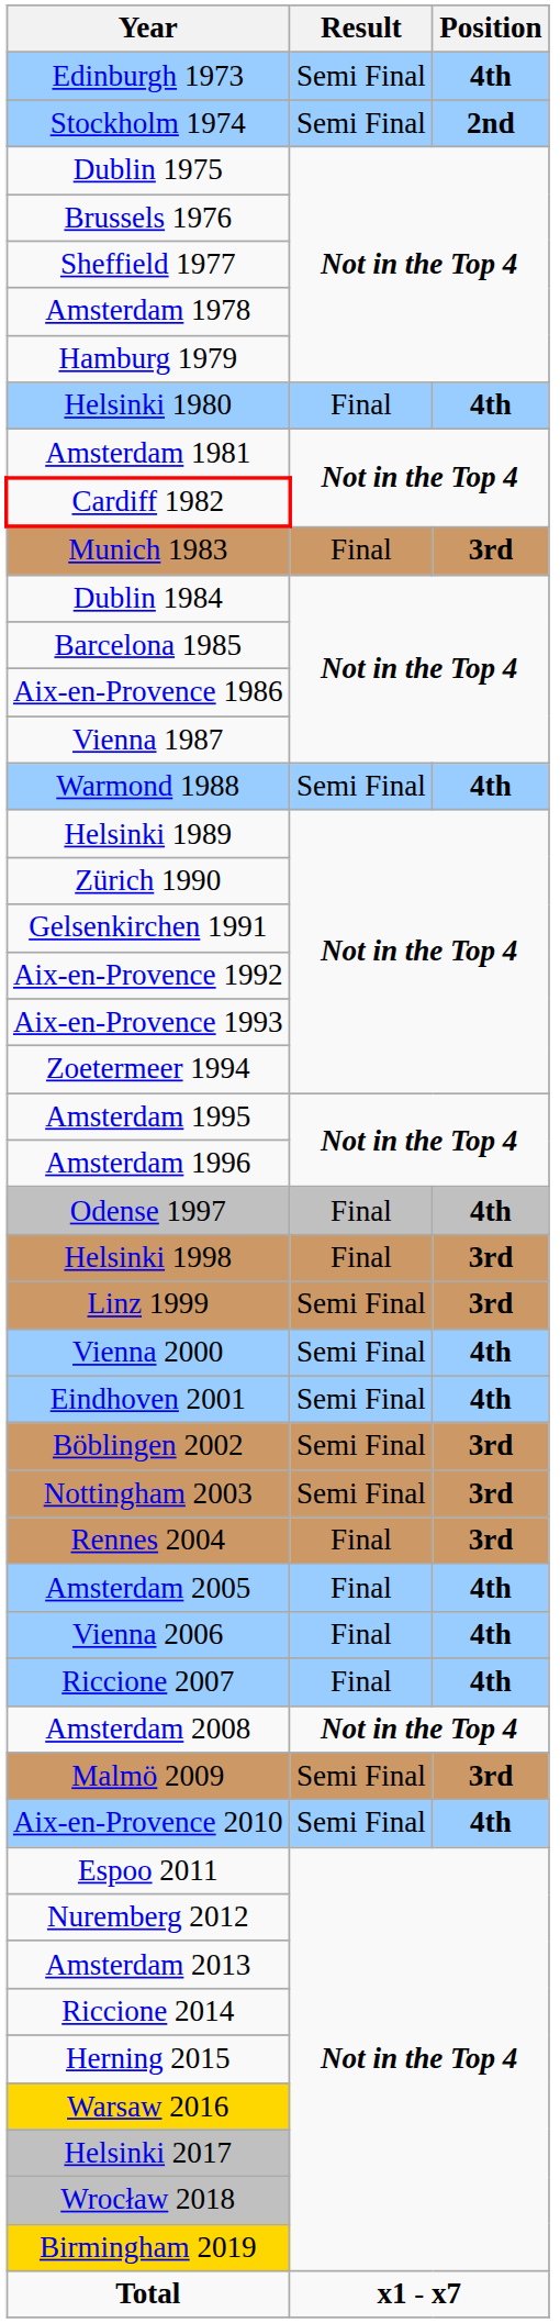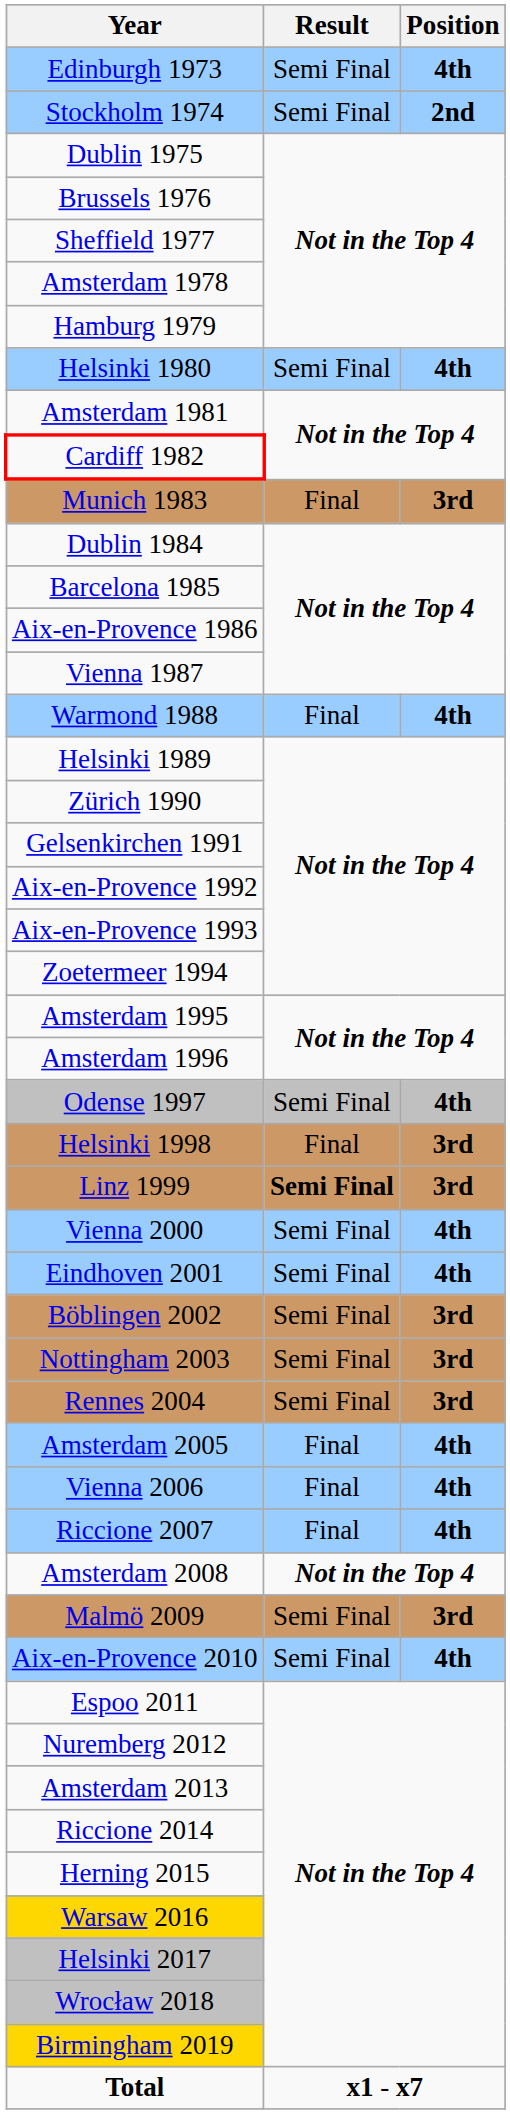 <table class="wikitable" style="text-align: center;">
 <tr>
 <th>Year</th>
 <th>Result</th>
 <th>Position</th>
 </tr>
 <tr style="background:#9acdff;">
 <td> <a href='#'>Edinburgh</a> 1973</td>
 <td>Semi Final</td>
 <td><strong>4th</strong></td>
 </tr>
 <tr style="background:#9acdff;">
 <td> <a href='#'>Stockholm</a> 1974</td>
 <td>Semi Final</td>
 <td><strong>2nd</strong></td>
 </tr>
 <tr>
 <td> <a href='#'>Dublin</a> 1975</td>
 <td rowspan="5" colspan="2" style="text-align:center;"><strong><em>Not in the Top 4</em></strong></td>
 </tr>
 <tr>
 <td> <a href='#'>Brussels</a> 1976</td>
 </tr>
 <tr>
 <td> <a href='#'>Sheffield</a> 1977</td>
 </tr>
 <tr>
 <td> <a href='#'>Amsterdam</a> 1978</td>
 </tr>
 <tr>
 <td> <a href='#'>Hamburg</a> 1979</td>
 </tr>
 <tr style="background:#9acdff;">
 <td> <a href='#'>Helsinki</a> 1980</td>
-<td>Final</td>
+<td>Semi Final</td>
 <td><strong>4th</strong></td>
 </tr>
 <tr>
 <td> <a href='#'>Amsterdam</a> 1981</td>
 <td rowspan="2" colspan="2" style="text-align:center;"><strong><em>Not in the Top 4</em></strong></td>
 </tr>
 <tr>
 <td style="border: 2px solid red"> <a href='#'>Cardiff</a> 1982</td>
 </tr>
 <tr style="background:#c96;">
 <td> <a href='#'>Munich</a> 1983</td>
 <td>Final</td>
 <td><strong>3rd</strong></td>
 </tr>
 <tr>
 <td> <a href='#'>Dublin</a> 1984</td>
 <td rowspan="4" colspan="2" style="text-align:center;"><strong><em>Not in the Top 4</em></strong></td>
 </tr>
 <tr>
 <td> <a href='#'>Barcelona</a> 1985</td>
 </tr>
 <tr>
 <td> <a href='#'>Aix-en-Provence</a> 1986</td>
 </tr>
 <tr>
 <td> <a href='#'>Vienna</a> 1987</td>
 </tr>
 <tr style="background:#9acdff;">
 <td> <a href='#'>Warmond</a> 1988</td>
-<td>Semi Final</td>
+<td>Final</td>
 <td><strong>4th</strong></td>
 </tr>
 <tr>
 <td> <a href='#'>Helsinki</a> 1989</td>
 <td rowspan="6" colspan="2" style="text-align:center;"><strong><em>Not in the Top 4</em></strong></td>
 </tr>
 <tr>
 <td> <a href='#'>Zürich</a> 1990</td>
 </tr>
 <tr>
 <td> <a href='#'>Gelsenkirchen</a> 1991</td>
 </tr>
 <tr>
 <td> <a href='#'>Aix-en-Provence</a> 1992</td>
 </tr>
 <tr>
 <td> <a href='#'>Aix-en-Provence</a> 1993</td>
 </tr>
 <tr>
 <td> <a href='#'>Zoetermeer</a> 1994</td>
 </tr>
 <tr>
 <td> <a href='#'>Amsterdam</a> 1995</td>
 <td rowspan="2" colspan="2" style="text-align:center;"><strong><em>Not in the Top 4</em></strong></td>
 </tr>
 <tr>
 <td> <a href='#'>Amsterdam</a> 1996</td>
 </tr>
 <tr style="background:silver;">
 <td> <a href='#'>Odense</a> 1997</td>
-<td>Final</td>
+<td>Semi Final</td>
 <td><strong>4th</strong></td>
 </tr>
 <tr style="background:#c96;">
 <td> <a href='#'>Helsinki</a> 1998</td>
 <td>Final</td>
 <td><strong>3rd</strong></td>
 </tr>
 <tr style="background:#c96;">
 <td> <a href='#'>Linz</a> 1999</td>
-<td>Semi Final</td>
+<td><strong>Semi Final</strong></td>
 <td><strong>3rd</strong></td>
 </tr>
 <tr style="background:#9acdff;">
 <td> <a href='#'>Vienna</a> 2000</td>
 <td>Semi Final</td>
 <td><strong>4th</strong></td>
 </tr>
 <tr style="background:#9acdff;">
 <td> <a href='#'>Eindhoven</a> 2001</td>
 <td>Semi Final</td>
 <td><strong>4th</strong></td>
 </tr>
 <tr style="background:#c96;">
 <td> <a href='#'>Böblingen</a> 2002</td>
 <td>Semi Final</td>
 <td><strong>3rd</strong></td>
 </tr>
 <tr style="background:#c96;">
 <td> <a href='#'>Nottingham</a> 2003</td>
 <td>Semi Final</td>
 <td><strong>3rd</strong></td>
 </tr>
 <tr style="background:#c96;">
 <td> <a href='#'>Rennes</a> 2004</td>
-<td>Final</td>
+<td>Semi Final</td>
 <td><strong>3rd</strong></td>
 </tr>
 <tr style="background:#9acdff;">
 <td> <a href='#'>Amsterdam</a> 2005</td>
 <td>Final</td>
 <td><strong>4th</strong></td>
 </tr>
 <tr style="background:#9acdff;">
 <td> <a href='#'>Vienna</a> 2006</td>
 <td>Final</td>
 <td><strong>4th</strong></td>
 </tr>
 <tr style="background:#9acdff;">
 <td> <a href='#'>Riccione</a> 2007</td>
 <td>Final</td>
 <td><strong>4th</strong></td>
 </tr>
 <tr>
 <td> <a href='#'>Amsterdam</a> 2008</td>
 <td colspan="2" style="text-align:center;"><strong><em>Not in the Top 4</em></strong></td>
 </tr>
 <tr style="background:#c96;">
 <td> <a href='#'>Malmö</a> 2009</td>
 <td>Semi Final</td>
 <td><strong>3rd</strong></td>
 </tr>
 <tr style="background:#9acdff;">
 <td> <a href='#'>Aix-en-Provence</a> 2010</td>
 <td>Semi Final</td>
 <td><strong>4th</strong></td>
 </tr>
 <tr>
 <td> <a href='#'>Espoo</a> 2011</td>
 <td rowspan="9" colspan="2" style="text-align:center;"><strong><em>Not in the Top 4</em></strong></td>
 </tr>
 <tr>
 <td> <a href='#'>Nuremberg</a> 2012</td>
 </tr>
 <tr>
 <td> <a href='#'>Amsterdam</a> 2013</td>
 </tr>
 <tr>
 <td> <a href='#'>Riccione</a> 2014</td>
 </tr>
 <tr>
 <td> <a href='#'>Herning</a> 2015</td>
 </tr>
 <tr style="background:gold;">
 <td> <a href='#'>Warsaw</a> 2016</td>
 </tr>
 <tr style="background:silver;">
 <td> <a href='#'>Helsinki</a> 2017</td>
 </tr>
 <tr style="background:silver;">
 <td> <a href='#'>Wrocław</a> 2018</td>
 </tr>
 <tr style="background:gold;">
 <td> <a href='#'>Birmingham</a> 2019</td>
 </tr>
 <tr>
 <td><strong>Total</strong></td>
 <td colspan="2" style="text-align:center;"><strong>x1</strong> - <strong>x7</strong></td>
 </tr>
 </table>
